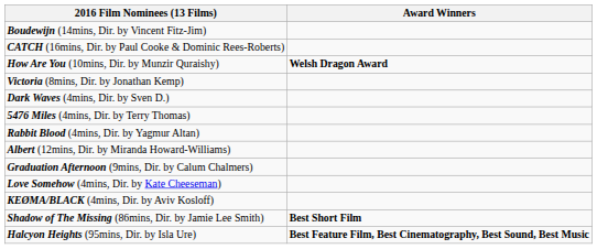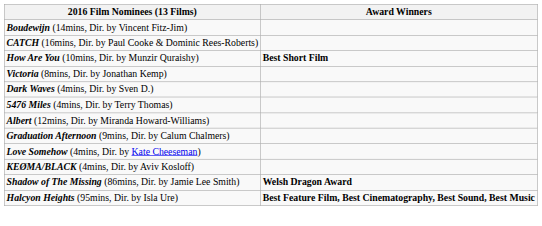 <table class="wikitable mw-collapsible mw-collapsed">
 <tr>
 <th><strong>2016 Film Nominees (13 Films)</strong></th>
 <th><strong>Award Winners</strong></th>
 </tr>
 <tr>
 <td><strong><em>Boudewijn</em></strong> (14mins, Dir. by Vincent Fitz-Jim)</td>
 <td></td>
 </tr>
 <tr>
 <td><strong><em>CATCH</em></strong> (16mins, Dir. by Paul Cooke & Dominic Rees-Roberts)</td>
 <td></td>
 </tr>
 <tr>
 <td><strong><em>How Are You</em></strong> (10mins, Dir. by Munzir Quraishy)</td>
-<td><strong>Welsh Dragon Award</strong></td>
+<td><strong>Best Short Film</strong></td>
 </tr>
 <tr>
 <td><strong><em>Victoria</em></strong> (8mins, Dir. by Jonathan Kemp)</td>
 <td></td>
 </tr>
 <tr>
 <td><strong><em>Dark Waves</em></strong> (4mins, Dir. by Sven D.)</td>
 <td></td>
 </tr>
 <tr>
 <td><strong><em>5476 Miles</em></strong> (4mins, Dir. by Terry Thomas)</td>
-<td></td>
-</tr>
-<tr>
-<td><strong><em>Rabbit Blood</em></strong> (4mins, Dir. by Yagmur Altan)</td>
 <td></td>
 </tr>
 <tr>
 <td><strong><em>Albert</em></strong> (12mins, Dir. by Miranda Howard-Williams)</td>
 <td></td>
 </tr>
 <tr>
 <td><strong><em>Graduation Afternoon</em></strong> (9mins, Dir. by Calum Chalmers)</td>
 <td></td>
 </tr>
 <tr>
 <td><strong><em>Love Somehow</em></strong> (4mins, Dir. by <a href='#'>Kate Cheeseman</a>)</td>
 <td></td>
 </tr>
 <tr>
 <td><strong><em>KEØMA/BLACK</em></strong> (4mins, Dir. by Aviv Kosloff)</td>
 <td></td>
 </tr>
 <tr>
 <td><strong><em>Shadow of The Missing</em></strong> (86mins, Dir. by Jamie Lee Smith)</td>
-<td><strong>Best Short Film</strong></td>
+<td><strong>Welsh Dragon Award</strong></td>
 </tr>
 <tr>
 <td><strong><em>Halcyon Heights</em></strong> (95mins, Dir. by Isla Ure)</td>
 <td><strong>Best Feature Film, Best Cinematography, Best Sound, Best Music</strong></td>
 </tr>
 </table>
